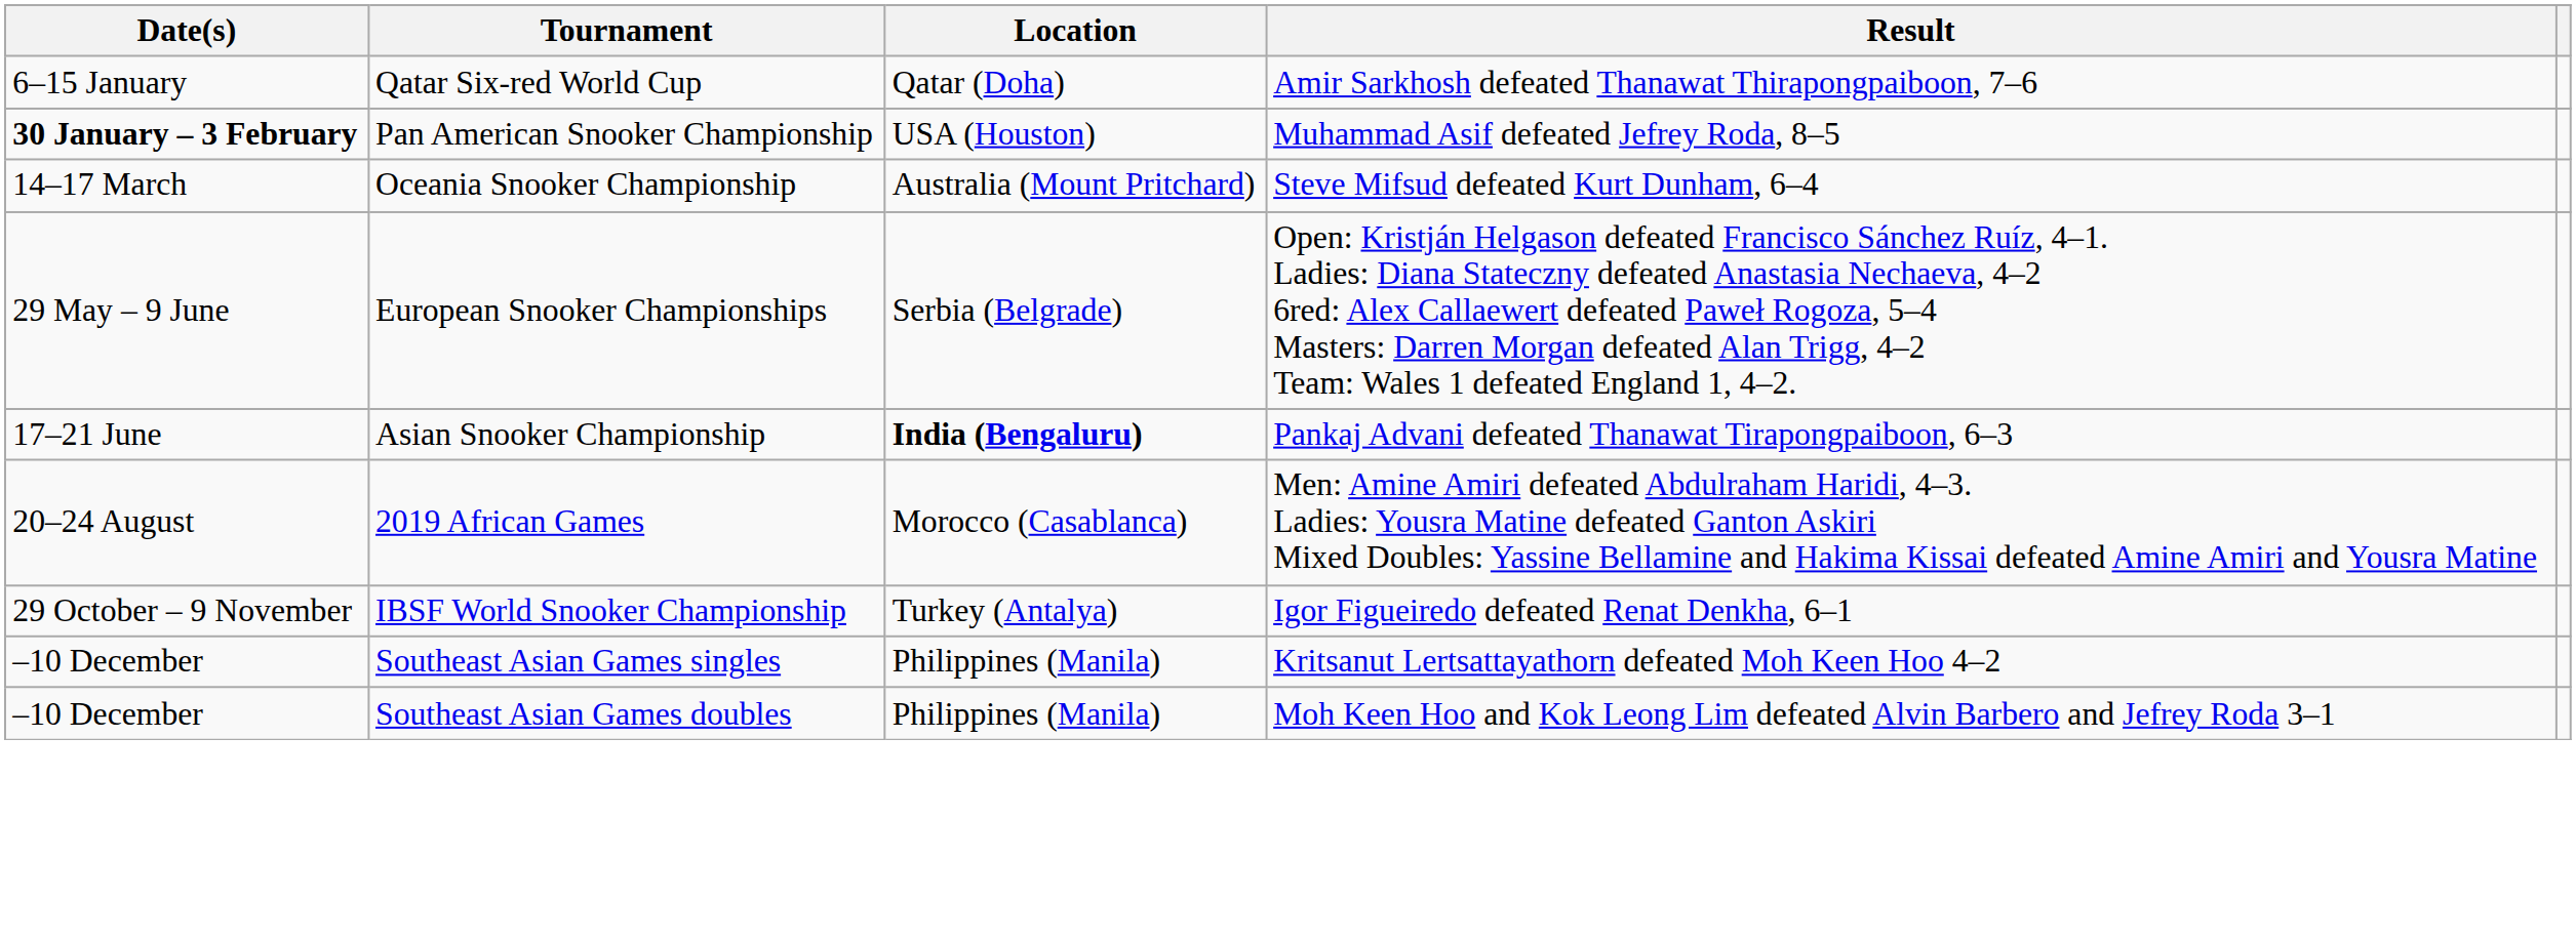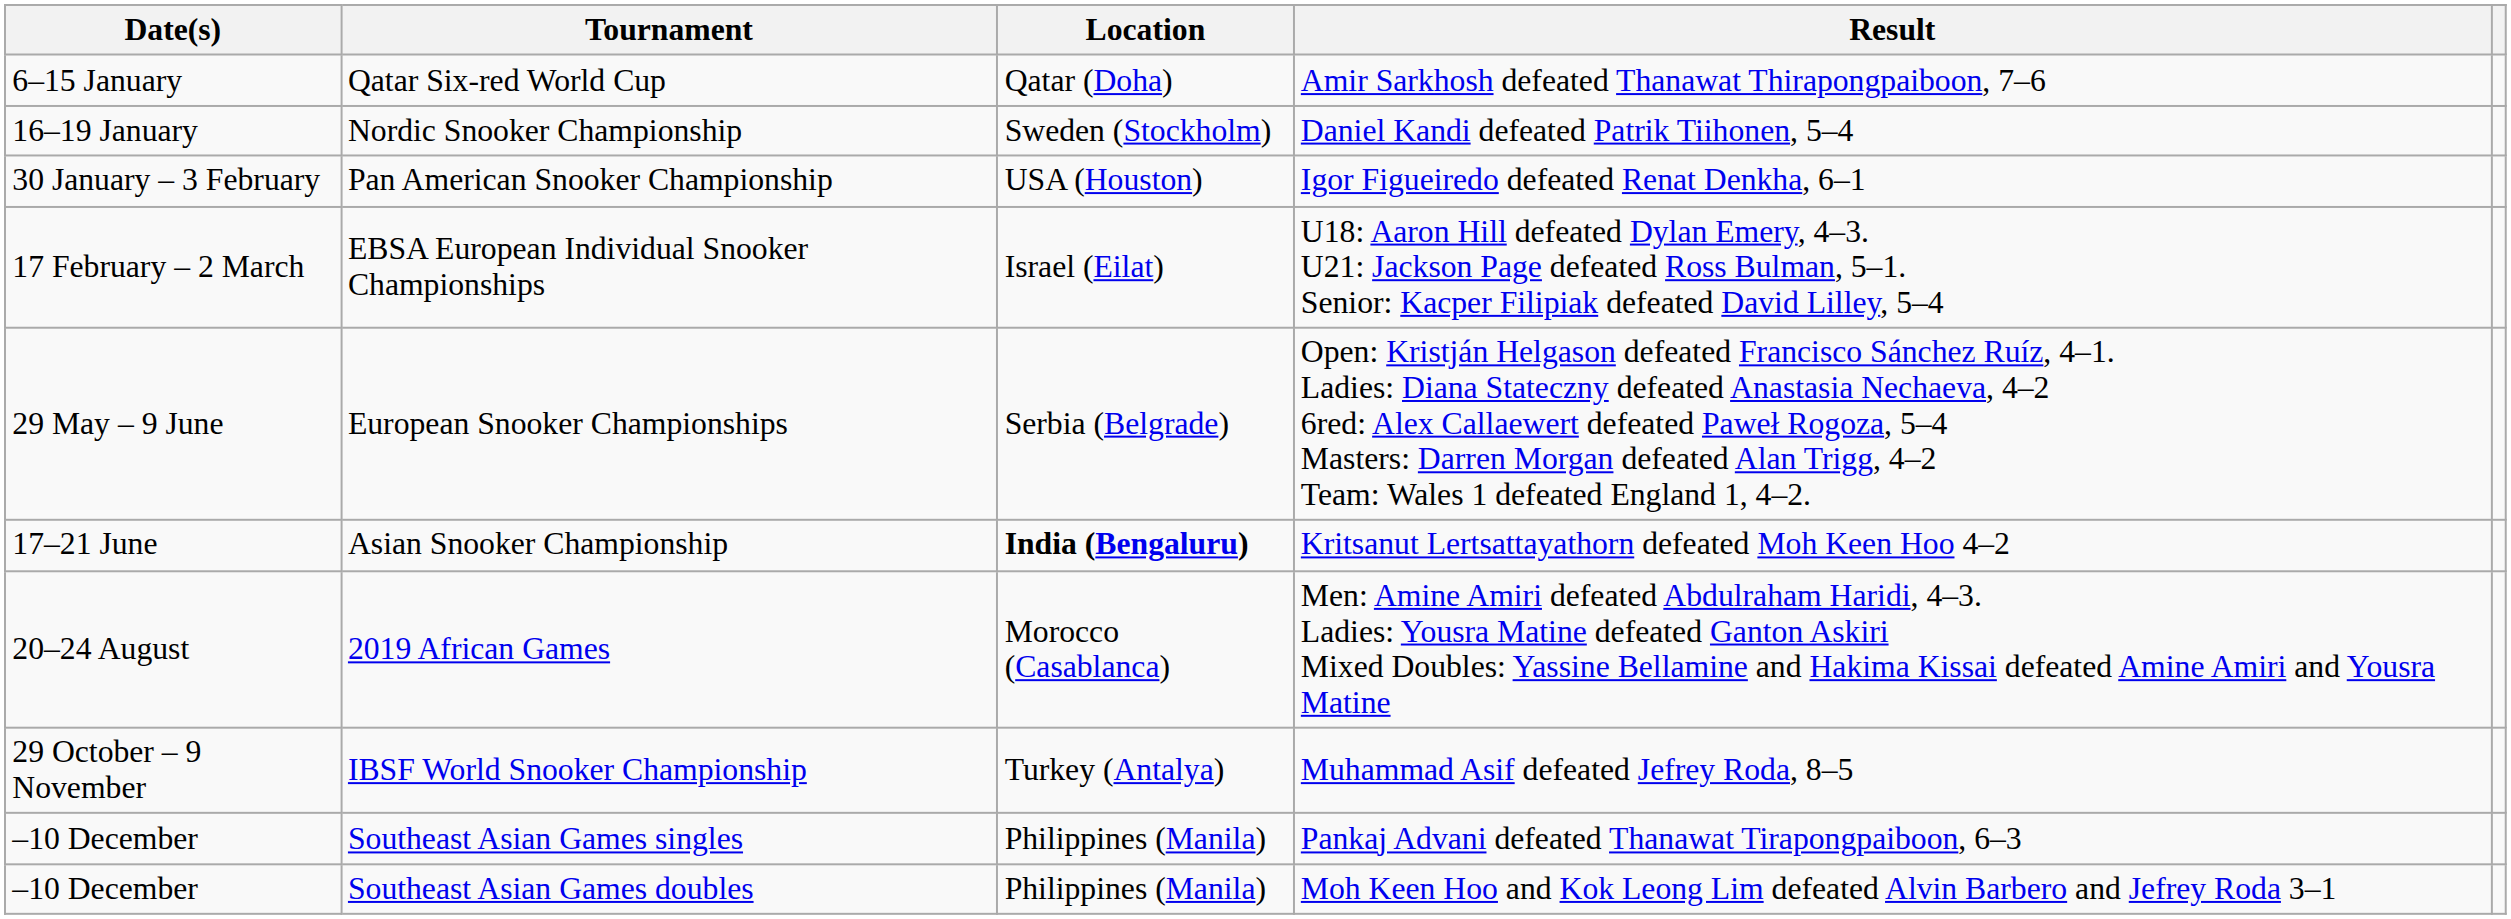 <table class="sortable wikitable" width="100%" cellpadding="5" style="margin: 1em auto 1em auto">
 <tr>
 <th scope="col">Date(s)</th>
 <th wscope="col">Tournament</th>
 <th scope="col">Location</th>
 <th scope="col" class="unsortable">Result</th>
 <th scope="col" class="unsortable"></th>
 </tr>
 <tr>
 <td>6–15 January</td>
 <td>Qatar Six-red World Cup</td>
 <td>Qatar (<a href='#'>Doha</a>)</td>
 <td><a href='#'>Amir Sarkhosh</a> defeated <a href='#'>Thanawat Thirapongpaiboon</a>, 7–6</td>
 <td align="center"></td>
 </tr>
 <tr>
-<td><strong>30 January – 3 February</strong></td>
-<td>Pan American Snooker Championship</td>
-<td>USA (<a href='#'>Houston</a>)</td>
-<td><a href='#'>Muhammad Asif</a> defeated <a href='#'>Jefrey Roda</a>, 8–5</td>
+<td>16–19 January</td>
+<td>Nordic Snooker Championship</td>
+<td>Sweden (<a href='#'>Stockholm</a>)</td>
+<td><a href='#'>Daniel Kandi</a> defeated <a href='#'>Patrik Tiihonen</a>, 5–4</td>
 <td align="center"></td>
 </tr>
 <tr>
-<td>14–17 March</td>
-<td>Oceania Snooker Championship</td>
-<td>Australia (<a href='#'>Mount Pritchard</a>)</td>
-<td><a href='#'>Steve Mifsud</a> defeated <a href='#'>Kurt Dunham</a>, 6–4</td>
+<td>30 January – 3 February</td>
+<td>Pan American Snooker Championship</td>
+<td>USA (<a href='#'>Houston</a>)</td>
+<td><a href='#'>Igor Figueiredo</a> defeated <a href='#'>Renat Denkha</a>, 6–1</td>
+<td align="center"></td>
+</tr>
+<tr>
+<td>17 February – 2 March</td>
+<td>EBSA European Individual Snooker Championships</td>
+<td>Israel (<a href='#'>Eilat</a>)</td>
+<td>U18: <a href='#'>Aaron Hill</a> defeated <a href='#'>Dylan Emery</a>, 4–3. <br>U21: <a href='#'>Jackson Page</a> defeated <a href='#'>Ross Bulman</a>, 5–1. <br> Senior: <a href='#'>Kacper Filipiak</a> defeated <a href='#'>David Lilley</a>, 5–4</td>
 <td align="center"></td>
 </tr>
 <tr>
 <td>29 May – 9 June</td>
 <td>European Snooker Championships</td>
 <td>Serbia (<a href='#'>Belgrade</a>)</td>
 <td>Open: <a href='#'>Kristján Helgason</a> defeated <a href='#'>Francisco Sánchez Ruíz</a>, 4–1. <br>Ladies: <a href='#'>Diana Stateczny</a> defeated <a href='#'>Anastasia Nechaeva</a>, 4–2 <br>6red: <a href='#'>Alex Callaewert</a> defeated <a href='#'>Paweł Rogoza</a>, 5–4 <br>Masters: <a href='#'>Darren Morgan</a> defeated <a href='#'>Alan Trigg</a>, 4–2 <br>Team: Wales 1 defeated England 1, 4–2.</td>
 <td align="center"></td>
 </tr>
 <tr>
 <td>17–21 June</td>
 <td>Asian Snooker Championship</td>
 <td><strong>India (<a href='#'>Bengaluru</a>)</strong></td>
-<td><a href='#'>Pankaj Advani</a> defeated <a href='#'>Thanawat Tirapongpaiboon</a>, 6–3</td>
+<td><a href='#'>Kritsanut Lertsattayathorn</a> defeated <a href='#'>Moh Keen Hoo</a> 4–2</td>
 <td align="center"></td>
 </tr>
 <tr>
 <td>20–24 August</td>
 <td><a href='#'>2019 African Games</a></td>
 <td>Morocco (<a href='#'>Casablanca</a>)</td>
 <td>Men: <a href='#'>Amine Amiri</a> defeated <a href='#'>Abdulraham Haridi</a>, 4–3. <br>Ladies: <a href='#'>Yousra Matine</a> defeated <a href='#'>Ganton Askiri</a><br>Mixed Doubles: <a href='#'>Yassine Bellamine</a> and <a href='#'>Hakima Kissai</a> defeated <a href='#'>Amine Amiri</a> and <a href='#'>Yousra Matine</a></td>
 <td align="center"></td>
 </tr>
 <tr>
 <td>29 October – 9 November</td>
 <td><a href='#'>IBSF World Snooker Championship</a></td>
 <td>Turkey (<a href='#'>Antalya</a>)</td>
-<td><a href='#'>Igor Figueiredo</a> defeated <a href='#'>Renat Denkha</a>, 6–1</td>
+<td><a href='#'>Muhammad Asif</a> defeated <a href='#'>Jefrey Roda</a>, 8–5</td>
 <td align="center"></td>
 </tr>
 <tr>
 <td>–10 December</td>
 <td><a href='#'>Southeast Asian Games singles</a></td>
 <td>Philippines (<a href='#'>Manila</a>)</td>
-<td><a href='#'>Kritsanut Lertsattayathorn</a> defeated <a href='#'>Moh Keen Hoo</a> 4–2</td>
+<td><a href='#'>Pankaj Advani</a> defeated <a href='#'>Thanawat Tirapongpaiboon</a>, 6–3</td>
 <td align="center"></td>
 </tr>
 <tr>
 <td>–10 December</td>
 <td><a href='#'>Southeast Asian Games doubles</a></td>
 <td>Philippines (<a href='#'>Manila</a>)</td>
 <td><a href='#'>Moh Keen Hoo</a> and <a href='#'>Kok Leong Lim</a> defeated <a href='#'>Alvin Barbero</a> and <a href='#'>Jefrey Roda</a> 3–1</td>
 <td align="center"></td>
 </tr>
 </table>
